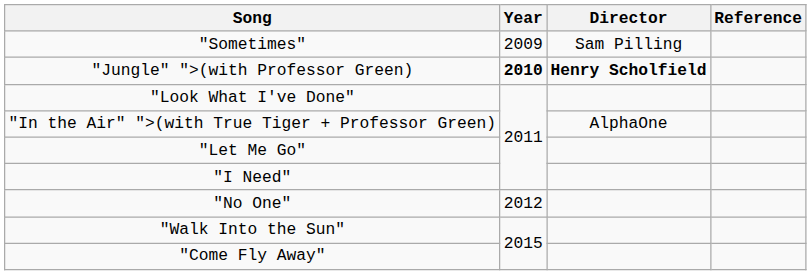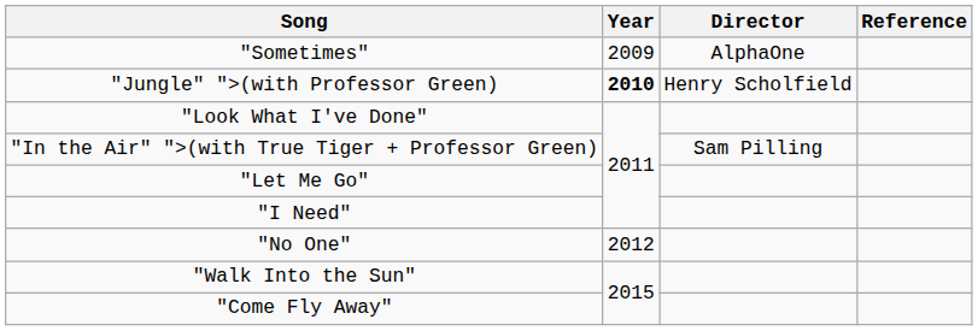 <table class="wikitable plainrowheaders" style="text-align:center;">
 <tr>
 <th>Song</th>
 <th>Year</th>
 <th>Director</th>
 <th>Reference</th>
 </tr>
 <tr>
 <td>"Sometimes"</td>
 <td>2009</td>
-<td>Sam Pilling</td>
+<td>AlphaOne</td>
 <td></td>
 </tr>
 <tr>
 <td>"Jungle" <span>">(with Professor Green)</span></td>
 <td><strong>2010</strong></td>
-<td><strong>Henry Scholfield</strong></td>
+<td>Henry Scholfield</td>
 <td></td>
 </tr>
 <tr>
 <td>"Look What I've Done"</td>
 <td rowspan="4">2011</td>
 <td></td>
 <td></td>
 </tr>
 <tr>
 <td>"In the Air" <span>">(with True Tiger + Professor Green)</span></td>
-<td>AlphaOne</td>
+<td>Sam Pilling</td>
 <td></td>
 </tr>
 <tr>
 <td>"Let Me Go"</td>
 <td></td>
 <td></td>
 </tr>
 <tr>
 <td>"I Need"</td>
 <td></td>
 <td></td>
 </tr>
 <tr>
 <td>"No One"</td>
 <td>2012</td>
 <td></td>
 <td></td>
 </tr>
 <tr>
 <td>"Walk Into the Sun"</td>
 <td rowspan="2">2015</td>
 <td></td>
 <td></td>
 </tr>
 <tr>
 <td>"Come Fly Away"</td>
 <td></td>
 <td></td>
 </tr>
 </table>
